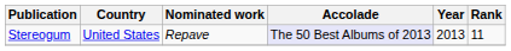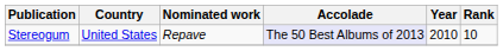 <table class="wikitable">
 <tr>
 <th>Publication</th>
 <th>Country</th>
 <th>Nominated work</th>
 <th>Accolade</th>
 <th>Year</th>
 <th>Rank</th>
 </tr>
 <tr Ad>
 <td><a href='#'>Stereogum</a></td>
 <td rowspan="1"><a href='#'>United States</a></td>
 <td rowspan="1"><em>Repave</em></td>
 <td style="background: lavender;">The 50 Best Albums of 2013</td>
-<td rowspan="1">2013</td>
-<td>11</td>
+<td rowspan="1">2010</td>
+<td>10</td>
 </tr>
 <tr>
 </tr>
 </table>
